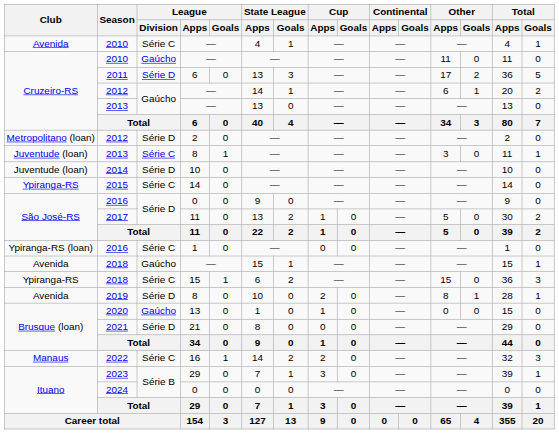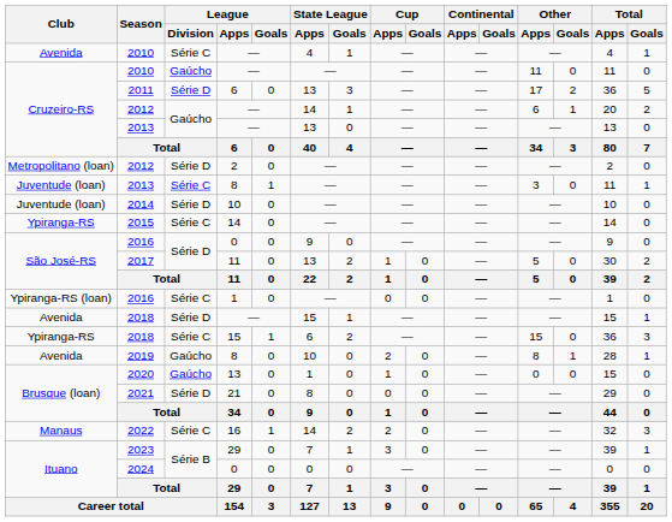 <table class="wikitable" style="text-align: center;">
 <tr>
 <th rowspan="2">Club</th>
 <th rowspan="2">Season</th>
 <th colspan="3">League</th>
 <th colspan="2">State League</th>
 <th colspan="2">Cup</th>
 <th colspan="2">Continental</th>
 <th colspan="2">Other</th>
 <th colspan="2">Total</th>
 </tr>
 <tr>
 <th>Division</th>
 <th>Apps</th>
 <th>Goals</th>
 <th>Apps</th>
 <th>Goals</th>
 <th>Apps</th>
 <th>Goals</th>
 <th>Apps</th>
 <th>Goals</th>
 <th>Apps</th>
 <th>Goals</th>
 <th>Apps</th>
 <th>Goals</th>
 </tr>
 <tr>
 <td><a href='#'>Avenida</a></td>
 <td><a href='#'>2010</a></td>
 <td>Série C</td>
 <td colspan="2">—</td>
 <td>4</td>
 <td>1</td>
 <td colspan="2">—</td>
 <td colspan="2">—</td>
 <td colspan="2">—</td>
 <td>4</td>
 <td>1</td>
 </tr>
 <tr>
 <td rowspan="5"><a href='#'>Cruzeiro-RS</a></td>
 <td><a href='#'>2010</a></td>
 <td><a href='#'>Gaúcho</a></td>
 <td colspan="2">—</td>
 <td colspan="2">—</td>
 <td colspan="2">—</td>
 <td colspan="2">—</td>
 <td>11</td>
 <td>0</td>
 <td>11</td>
 <td>0</td>
 </tr>
 <tr>
 <td><a href='#'>2011</a></td>
 <td><a href='#'>Série D</a></td>
 <td>6</td>
 <td>0</td>
 <td>13</td>
 <td>3</td>
 <td colspan="2">—</td>
 <td colspan="2">—</td>
 <td>17</td>
 <td>2</td>
 <td>36</td>
 <td>5</td>
 </tr>
 <tr>
 <td><a href='#'>2012</a></td>
 <td rowspan="2">Gaúcho</td>
 <td colspan="2">—</td>
 <td>14</td>
 <td>1</td>
 <td colspan="2">—</td>
 <td colspan="2">—</td>
 <td>6</td>
 <td>1</td>
 <td>20</td>
 <td>2</td>
 </tr>
 <tr>
 <td><a href='#'>2013</a></td>
 <td colspan="2">—</td>
 <td>13</td>
 <td>0</td>
 <td colspan="2">—</td>
 <td colspan="2">—</td>
 <td colspan="2">—</td>
 <td>13</td>
 <td>0</td>
 </tr>
 <tr>
 <th colspan="2">Total</th>
 <th>6</th>
 <th>0</th>
 <th>40</th>
 <th>4</th>
 <th colspan="2">—</th>
 <th colspan="2">—</th>
 <th>34</th>
 <th>3</th>
 <th>80</th>
 <th>7</th>
 </tr>
 <tr>
 <td><a href='#'>Metropolitano</a> (loan)</td>
 <td><a href='#'>2012</a></td>
 <td>Série D</td>
 <td>2</td>
 <td>0</td>
 <td colspan="2">—</td>
 <td colspan="2">—</td>
 <td colspan="2">—</td>
 <td colspan="2">—</td>
 <td>2</td>
 <td>0</td>
 </tr>
 <tr>
 <td><a href='#'>Juventude</a> (loan)</td>
 <td><a href='#'>2013</a></td>
 <td><a href='#'>Série C</a></td>
 <td>8</td>
 <td>1</td>
 <td colspan="2">—</td>
 <td colspan="2">—</td>
 <td colspan="2">—</td>
 <td>3</td>
 <td>0</td>
 <td>11</td>
 <td>1</td>
 </tr>
 <tr>
 <td>Juventude (loan)</td>
 <td><a href='#'>2014</a></td>
 <td>Série D</td>
 <td>10</td>
 <td>0</td>
 <td colspan="2">—</td>
 <td colspan="2">—</td>
 <td colspan="2">—</td>
 <td colspan="2">—</td>
 <td>10</td>
 <td>0</td>
 </tr>
 <tr>
 <td><a href='#'>Ypiranga-RS</a></td>
 <td><a href='#'>2015</a></td>
 <td>Série C</td>
 <td>14</td>
 <td>0</td>
 <td colspan="2">—</td>
 <td colspan="2">—</td>
 <td colspan="2">—</td>
 <td colspan="2">—</td>
 <td>14</td>
 <td>0</td>
 </tr>
 <tr>
 <td rowspan="3"><a href='#'>São José-RS</a></td>
 <td><a href='#'>2016</a></td>
 <td rowspan="2">Série D</td>
 <td>0</td>
 <td>0</td>
 <td>9</td>
 <td>0</td>
 <td colspan="2">—</td>
 <td colspan="2">—</td>
 <td colspan="2">—</td>
 <td>9</td>
 <td>0</td>
 </tr>
 <tr>
 <td><a href='#'>2017</a></td>
 <td>11</td>
 <td>0</td>
 <td>13</td>
 <td>2</td>
 <td>1</td>
 <td>0</td>
 <td colspan="2">—</td>
 <td>5</td>
 <td>0</td>
 <td>30</td>
 <td>2</td>
 </tr>
 <tr>
 <th colspan="2">Total</th>
 <th>11</th>
 <th>0</th>
 <th>22</th>
 <th>2</th>
 <th>1</th>
 <th>0</th>
 <th colspan="2">—</th>
 <th>5</th>
 <th>0</th>
 <th>39</th>
 <th>2</th>
 </tr>
 <tr>
 <td>Ypiranga-RS (loan)</td>
 <td><a href='#'>2016</a></td>
 <td>Série C</td>
 <td>1</td>
 <td>0</td>
 <td colspan="2">—</td>
 <td>0</td>
 <td>0</td>
 <td colspan="2">—</td>
 <td colspan="2">—</td>
 <td>1</td>
 <td>0</td>
 </tr>
 <tr>
 <td>Avenida</td>
 <td><a href='#'>2018</a></td>
-<td>Gaúcho</td>
+<td>Série D</td>
 <td colspan="2">—</td>
 <td>15</td>
 <td>1</td>
 <td colspan="2">—</td>
 <td colspan="2">—</td>
 <td colspan="2">—</td>
 <td>15</td>
 <td>1</td>
 </tr>
 <tr>
 <td>Ypiranga-RS</td>
 <td><a href='#'>2018</a></td>
 <td>Série C</td>
 <td>15</td>
 <td>1</td>
 <td>6</td>
 <td>2</td>
 <td colspan="2">—</td>
 <td colspan="2">—</td>
 <td>15</td>
 <td>0</td>
 <td>36</td>
 <td>3</td>
 </tr>
 <tr>
 <td>Avenida</td>
 <td><a href='#'>2019</a></td>
-<td>Série D</td>
+<td>Gaúcho</td>
 <td>8</td>
 <td>0</td>
 <td>10</td>
 <td>0</td>
 <td>2</td>
 <td>0</td>
 <td colspan="2">—</td>
 <td>8</td>
 <td>1</td>
 <td>28</td>
 <td>1</td>
 </tr>
 <tr>
 <td rowspan="3"><a href='#'>Brusque</a> (loan)</td>
 <td><a href='#'>2020</a></td>
 <td><a href='#'>Gaúcho</a></td>
 <td>13</td>
 <td>0</td>
 <td>1</td>
 <td>0</td>
 <td>1</td>
 <td>0</td>
 <td colspan="2">—</td>
 <td>0</td>
 <td>0</td>
 <td>15</td>
 <td>0</td>
 </tr>
 <tr>
 <td><a href='#'>2021</a></td>
 <td>Série D</td>
 <td>21</td>
 <td>0</td>
 <td>8</td>
 <td>0</td>
 <td>0</td>
 <td>0</td>
 <td colspan="2">—</td>
 <td colspan="2">—</td>
 <td>29</td>
 <td>0</td>
 </tr>
 <tr>
 <th colspan="2">Total</th>
 <th>34</th>
 <th>0</th>
 <th>9</th>
 <th>0</th>
 <th>1</th>
 <th>0</th>
 <th colspan="2">—</th>
 <th colspan="2">—</th>
 <th>44</th>
 <th>0</th>
 </tr>
 <tr>
 <td><a href='#'>Manaus</a></td>
 <td><a href='#'>2022</a></td>
 <td>Série C</td>
 <td>16</td>
 <td>1</td>
 <td>14</td>
 <td>2</td>
 <td>2</td>
 <td>0</td>
 <td colspan="2">—</td>
 <td colspan="2">—</td>
 <td>32</td>
 <td>3</td>
 </tr>
 <tr>
 <td rowspan="3"><a href='#'>Ituano</a></td>
 <td><a href='#'>2023</a></td>
 <td rowspan="2">Série B</td>
 <td>29</td>
 <td>0</td>
 <td>7</td>
 <td>1</td>
 <td>3</td>
 <td>0</td>
 <td colspan="2">—</td>
 <td colspan="2">—</td>
 <td>39</td>
 <td>1</td>
 </tr>
 <tr>
 <td><a href='#'>2024</a></td>
 <td>0</td>
 <td>0</td>
 <td>0</td>
 <td>0</td>
 <td colspan="2">—</td>
 <td colspan="2">—</td>
 <td colspan="2">—</td>
 <td>0</td>
 <td>0</td>
 </tr>
 <tr>
 <th colspan="2">Total</th>
 <th>29</th>
 <th>0</th>
 <th>7</th>
 <th>1</th>
 <th>3</th>
 <th>0</th>
 <th colspan="2">—</th>
 <th colspan="2">—</th>
 <th>39</th>
 <th>1</th>
 </tr>
 <tr>
 <th colspan="3">Career total</th>
 <th>154</th>
 <th>3</th>
 <th>127</th>
 <th>13</th>
 <th>9</th>
 <th>0</th>
 <th>0</th>
 <th>0</th>
 <th>65</th>
 <th>4</th>
 <th>355</th>
 <th>20</th>
 </tr>
 </table>
